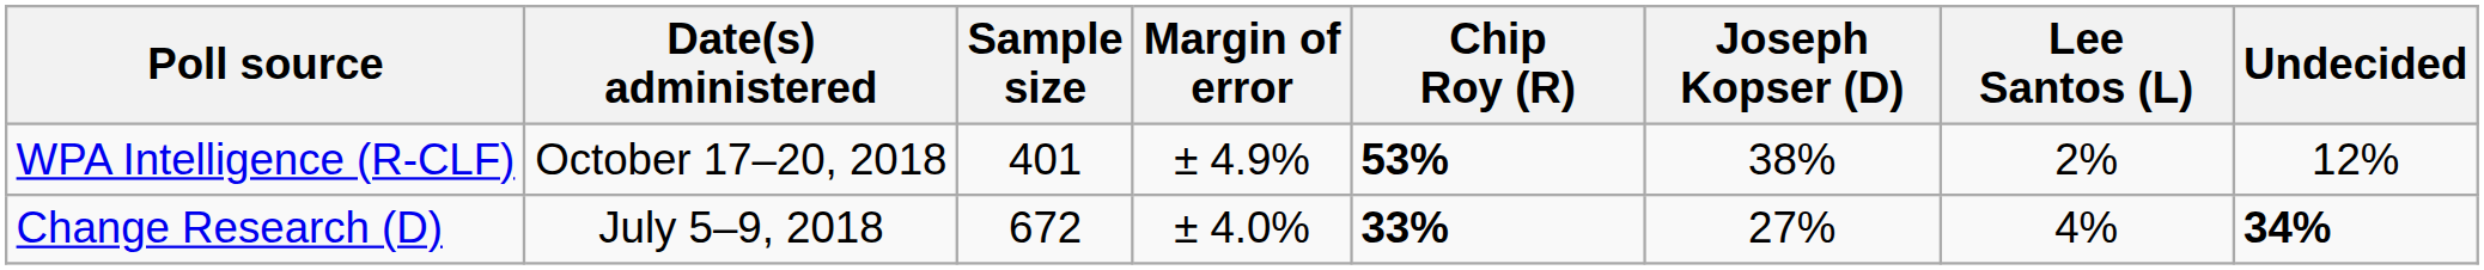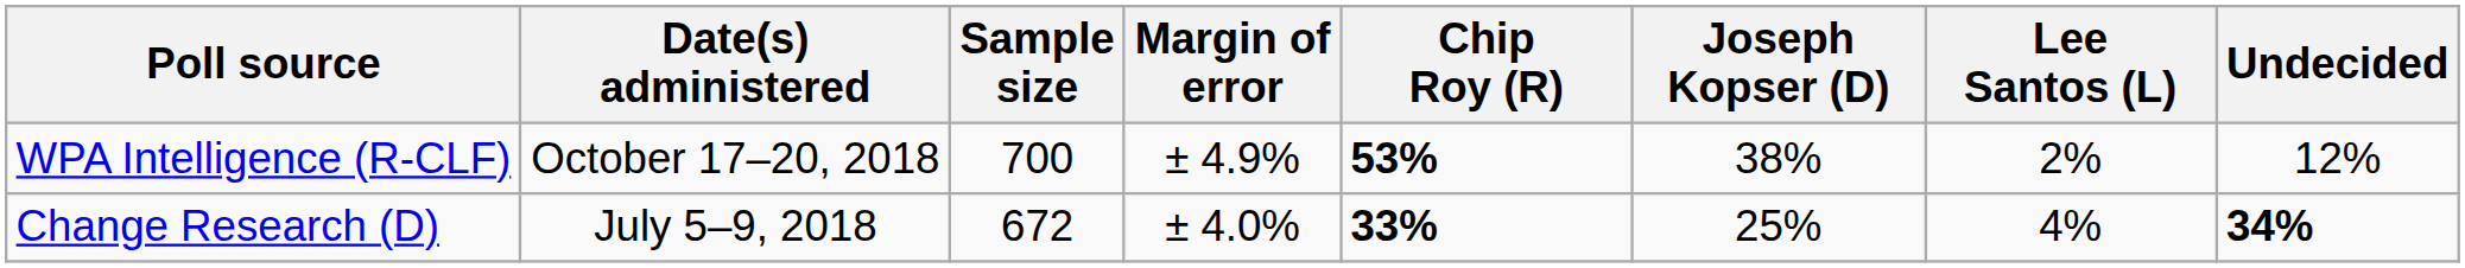 <table class="wikitable">
 <tr>
 <th>Poll source</th>
 <th>Date(s)<br>administered</th>
 <th>Sample<br>size</th>
 <th>Margin of<br>error</th>
 <th style="width:100px;">Chip<br>Roy (R)</th>
 <th style="width:100px;">Joseph<br>Kopser (D)</th>
 <th style="width:100px;">Lee<br>Santos (L)</th>
 <th>Undecided</th>
 </tr>
 <tr>
 <td><a href='#'>WPA Intelligence (R-CLF)</a></td>
 <td align=center>October 17–20, 2018</td>
-<td align=center>401</td>
+<td align=center>700</td>
 <td align=center>± 4.9%</td>
 <td><strong>53%</strong></td>
 <td align=center>38%</td>
 <td align=center>2%</td>
 <td align=center>12%</td>
 </tr>
 <tr>
 <td><a href='#'>Change Research (D)</a></td>
 <td align=center>July 5–9, 2018</td>
 <td align=center>672</td>
 <td align=center>± 4.0%</td>
 <td><strong>33%</strong></td>
-<td align=center>27%</td>
+<td align=center>25%</td>
 <td align=center>4%</td>
 <td><strong>34%</strong></td>
 </tr>
 </table>
